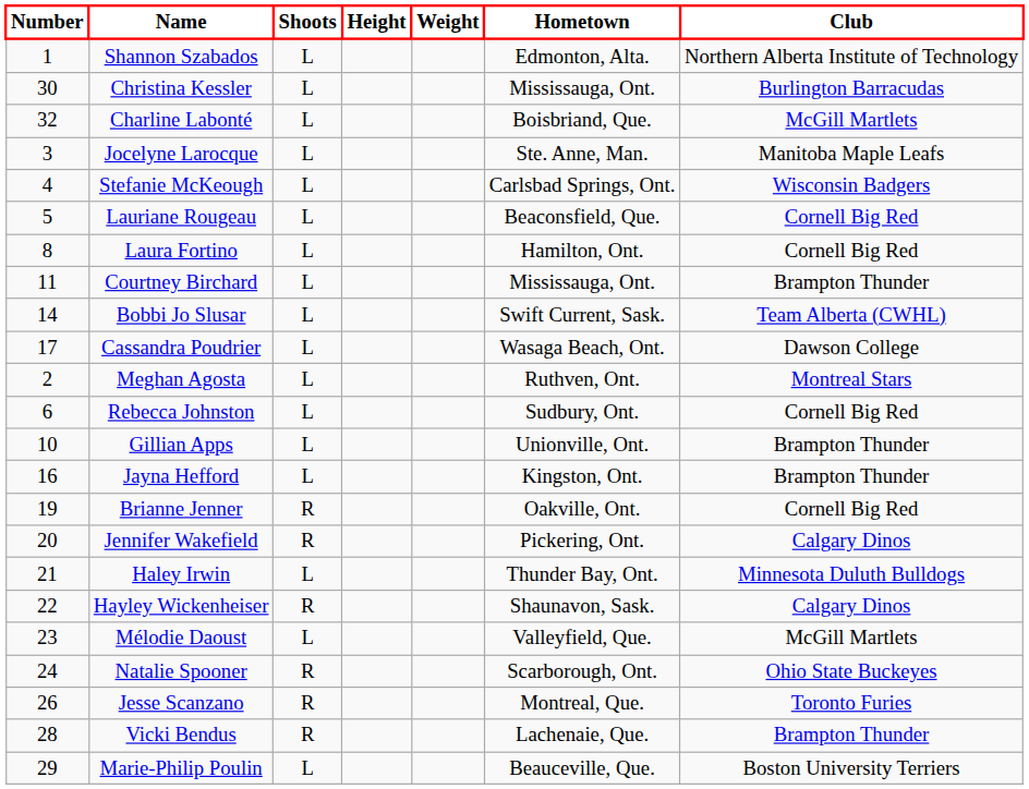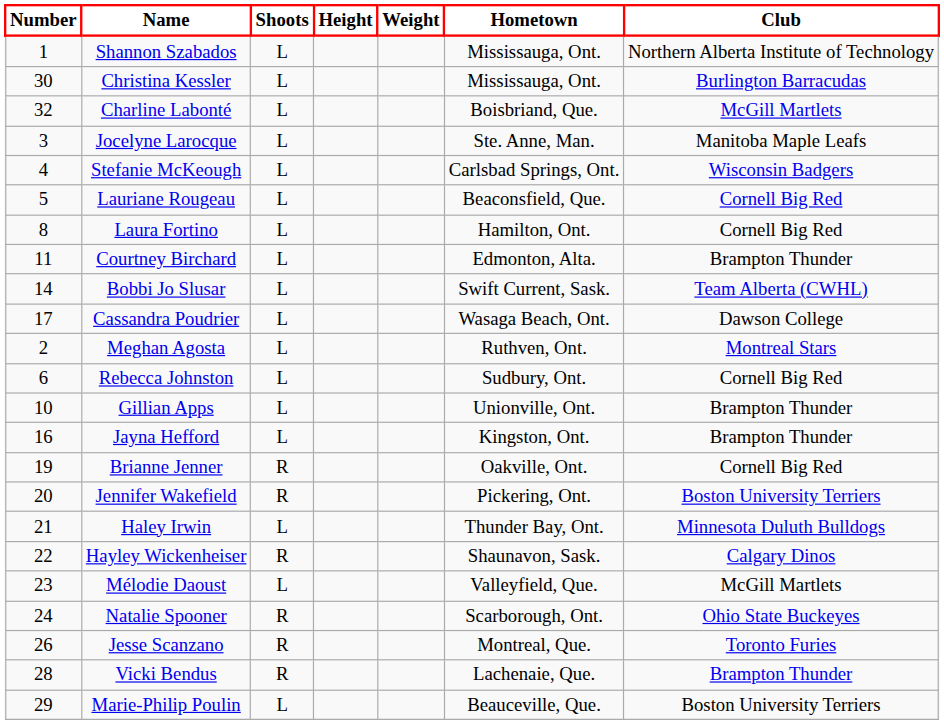 <table class="wikitable" style="text-align:center;">
 <tr>
 <th style="background:white;color:black;border:2px red solid;">Number</th>
 <th style="background:white;color:black;border:2px red solid;">Name</th>
 <th style="background:white;color:black;border:2px red solid;">Shoots</th>
 <th style="background:white;color:black;border:2px red solid;">Height</th>
 <th style="background:white;color:black;border:2px red solid;">Weight</th>
 <th style="background:white;color:black;border:2px red solid;">Hometown</th>
 <th style="background:white;color:black;border:2px red solid;">Club</th>
 </tr>
 <tr>
 <td>1</td>
 <td><a href='#'>Shannon Szabados</a></td>
 <td>L</td>
 <td></td>
 <td></td>
-<td>Edmonton, Alta.</td>
+<td>Mississauga, Ont.</td>
 <td>Northern Alberta Institute of Technology</td>
 </tr>
 <tr>
 <td>30</td>
 <td><a href='#'>Christina Kessler</a></td>
 <td>L</td>
 <td></td>
 <td></td>
 <td>Mississauga, Ont.</td>
 <td><a href='#'>Burlington Barracudas</a></td>
 </tr>
 <tr>
 <td>32</td>
 <td><a href='#'>Charline Labonté</a></td>
 <td>L</td>
 <td></td>
 <td></td>
 <td>Boisbriand, Que.</td>
 <td><a href='#'>McGill Martlets</a></td>
 </tr>
 <tr>
 <td>3</td>
 <td><a href='#'>Jocelyne Larocque</a></td>
 <td>L</td>
 <td></td>
 <td></td>
 <td>Ste. Anne, Man.</td>
 <td>Manitoba Maple Leafs</td>
 </tr>
 <tr>
 <td>4</td>
 <td><a href='#'>Stefanie McKeough</a></td>
 <td>L</td>
 <td></td>
 <td></td>
 <td>Carlsbad Springs, Ont.</td>
 <td><a href='#'>Wisconsin Badgers</a></td>
 </tr>
 <tr>
 <td>5</td>
 <td><a href='#'>Lauriane Rougeau</a></td>
 <td>L</td>
 <td></td>
 <td></td>
 <td>Beaconsfield, Que.</td>
 <td><a href='#'>Cornell Big Red</a></td>
 </tr>
 <tr>
 <td>8</td>
 <td><a href='#'>Laura Fortino</a></td>
 <td>L</td>
 <td></td>
 <td></td>
 <td>Hamilton, Ont.</td>
 <td>Cornell Big Red</td>
 </tr>
 <tr>
 <td>11</td>
 <td><a href='#'>Courtney Birchard</a></td>
 <td>L</td>
 <td></td>
 <td></td>
-<td>Mississauga, Ont.</td>
+<td>Edmonton, Alta.</td>
 <td>Brampton Thunder</td>
 </tr>
 <tr>
 <td>14</td>
 <td><a href='#'>Bobbi Jo Slusar</a></td>
 <td>L</td>
 <td></td>
 <td></td>
 <td>Swift Current, Sask.</td>
 <td><a href='#'>Team Alberta (CWHL)</a></td>
 </tr>
 <tr>
 <td>17</td>
 <td><a href='#'>Cassandra Poudrier</a></td>
 <td>L</td>
 <td></td>
 <td></td>
 <td>Wasaga Beach, Ont.</td>
 <td>Dawson College</td>
 </tr>
 <tr>
 <td>2</td>
 <td><a href='#'>Meghan Agosta</a></td>
 <td>L</td>
 <td></td>
 <td></td>
 <td>Ruthven, Ont.</td>
 <td><a href='#'>Montreal Stars</a></td>
 </tr>
 <tr>
 <td>6</td>
 <td><a href='#'>Rebecca Johnston</a></td>
 <td>L</td>
 <td></td>
 <td></td>
 <td>Sudbury, Ont.</td>
 <td>Cornell Big Red</td>
 </tr>
 <tr>
 <td>10</td>
 <td><a href='#'>Gillian Apps</a></td>
 <td>L</td>
 <td></td>
 <td></td>
 <td>Unionville, Ont.</td>
 <td>Brampton Thunder</td>
 </tr>
 <tr>
 <td>16</td>
 <td><a href='#'>Jayna Hefford</a></td>
 <td>L</td>
 <td></td>
 <td></td>
 <td>Kingston, Ont.</td>
 <td>Brampton Thunder</td>
 </tr>
 <tr>
 <td>19</td>
 <td><a href='#'>Brianne Jenner</a></td>
 <td>R</td>
 <td></td>
 <td></td>
 <td>Oakville, Ont.</td>
 <td>Cornell Big Red</td>
 </tr>
 <tr>
 <td>20</td>
 <td><a href='#'>Jennifer Wakefield</a></td>
 <td>R</td>
 <td></td>
 <td></td>
 <td>Pickering, Ont.</td>
-<td><a href='#'>Calgary Dinos</a></td>
+<td><a href='#'>Boston University Terriers</a></td>
 </tr>
 <tr>
 <td>21</td>
 <td><a href='#'>Haley Irwin</a></td>
 <td>L</td>
 <td></td>
 <td></td>
 <td>Thunder Bay, Ont.</td>
 <td><a href='#'>Minnesota Duluth Bulldogs</a></td>
 </tr>
 <tr>
 <td>22</td>
 <td><a href='#'>Hayley Wickenheiser</a></td>
 <td>R</td>
 <td></td>
 <td></td>
 <td>Shaunavon, Sask.</td>
 <td><a href='#'>Calgary Dinos</a></td>
 </tr>
 <tr>
 <td>23</td>
 <td><a href='#'>Mélodie Daoust</a></td>
 <td>L</td>
 <td></td>
 <td></td>
 <td>Valleyfield, Que.</td>
 <td>McGill Martlets</td>
 </tr>
 <tr>
 <td>24</td>
 <td><a href='#'>Natalie Spooner</a></td>
 <td>R</td>
 <td></td>
 <td></td>
 <td>Scarborough, Ont.</td>
 <td><a href='#'>Ohio State Buckeyes</a></td>
 </tr>
 <tr>
 <td>26</td>
 <td><a href='#'>Jesse Scanzano</a></td>
 <td>R</td>
 <td></td>
 <td></td>
 <td>Montreal, Que.</td>
 <td><a href='#'>Toronto Furies</a></td>
 </tr>
 <tr>
 <td>28</td>
 <td><a href='#'>Vicki Bendus</a></td>
 <td>R</td>
 <td></td>
 <td></td>
 <td>Lachenaie, Que.</td>
 <td><a href='#'>Brampton Thunder</a></td>
 </tr>
 <tr>
 <td>29</td>
 <td><a href='#'>Marie-Philip Poulin</a></td>
 <td>L</td>
 <td></td>
 <td></td>
 <td>Beauceville, Que.</td>
 <td>Boston University Terriers</td>
 </tr>
 <tr>
 </tr>
 </table>
